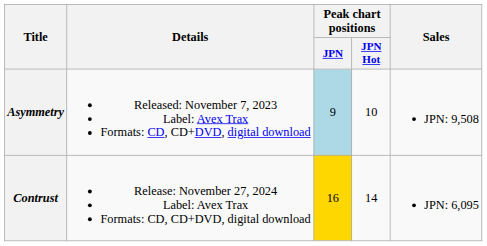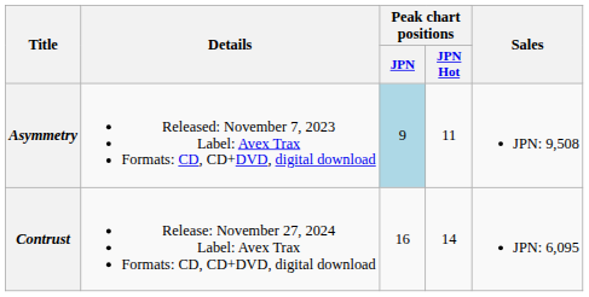 <table class="wikitable plainrowheaders" style="text-align:center;">
 <tr>
 <th scope="col" rowspan="2">Title</th>
 <th scope="col" rowspan="2">Details</th>
 <th scope="col" colspan="2">Peak chart positions</th>
 <th scope="col" rowspan="2">Sales</th>
 </tr>
 <tr>
 <th style="width:3em;font-size:90%;"><a href='#'>JPN</a><br></th>
 <th style="width:3em;font-size:90%;"><a href='#'>JPN<br>Hot</a><br></th>
 </tr>
 <tr>
 <th scope="row"><em>Asymmetry</em></th>
 <td><br><ul><li>Released: November 7, 2023</li><li>Label: <a href='#'>Avex Trax</a></li><li>Formats: <a href='#'>CD</a>, CD+<a href='#'>DVD</a>, <a href='#'>digital download</a></li></ul></td>
 <td style="background: lightblue;">9</td>
-<td>10</td>
+<td>11</td>
 <td><br><ul><li>JPN: 9,508</li></ul></td>
 </tr>
 <tr>
 <th scope="row"><em>Contrust</em></th>
 <td><br><ul><li>Release: November 27, 2024</li><li>Label: Avex Trax</li><li>Formats: CD, CD+DVD, digital download</li></ul></td>
-<td style="background: gold;">16</td>
+<td>16</td>
 <td>14</td>
 <td><br><ul><li>JPN: 6,095</li></ul></td>
 </tr>
 </table>
